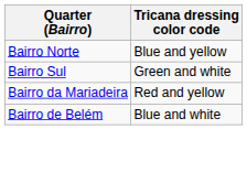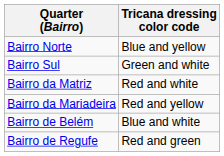 <table class="wikitable sortable" | align="center">
 <tr>
 <th>Quarter<br>(<em>Bairro</em>)</th>
 <th>Tricana dressing<br>color code</th>
 </tr>
 <tr>
 <td><a href='#'>Bairro Norte</a></td>
 <td>Blue and yellow</td>
 </tr>
 <tr>
 <td><a href='#'>Bairro Sul</a></td>
 <td>Green and white</td>
 </tr>
 <tr>
+<td><a href='#'>Bairro da Matriz</a></td>
+<td>Red and white</td>
+</tr>
+<tr>
 <td><a href='#'>Bairro da Mariadeira</a></td>
 <td>Red and yellow</td>
 </tr>
 <tr>
 <td><a href='#'>Bairro de Belém</a></td>
 <td>Blue and white</td>
 </tr>
+<tr>
+<td><a href='#'>Bairro de Regufe</a></td>
+<td>Red and green</td>
+</tr>
 </table>
